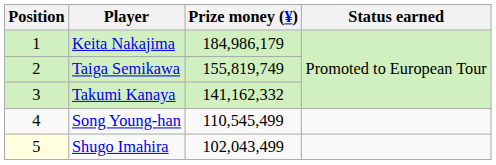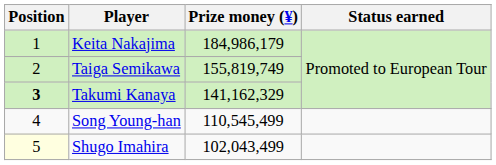 <table class="wikitable">
 <tr>
 <th>Position</th>
 <th>Player</th>
 <th>Prize money (<a href='#'>¥</a>)</th>
 <th>Status earned</th>
 </tr>
 <tr style="background:#D0F0C0;">
 <td align=center>1</td>
 <td> <a href='#'>Keita Nakajima</a></td>
 <td align=center>184,986,179</td>
 <td rowspan=3>Promoted to European Tour</td>
 </tr>
 <tr style="background:#D0F0C0;">
 <td align=center>2</td>
 <td> <a href='#'>Taiga Semikawa</a></td>
 <td align=center>155,819,749</td>
 </tr>
 <tr style="background:#D0F0C0;">
-<td align=center>3</td>
+<td align=center><strong>3</strong></td>
 <td> <a href='#'>Takumi Kanaya</a></td>
-<td align=center>141,162,332</td>
+<td align=center>141,162,329</td>
 </tr>
 <tr>
 <td align=center>4</td>
 <td> <a href='#'>Song Young-han</a></td>
 <td align=center>110,545,499</td>
 <td></td>
 </tr>
 <tr>
 <td align=center style="background: lightyellow;">5</td>
 <td> <a href='#'>Shugo Imahira</a></td>
 <td align=center>102,043,499</td>
 <td></td>
 </tr>
 </table>
